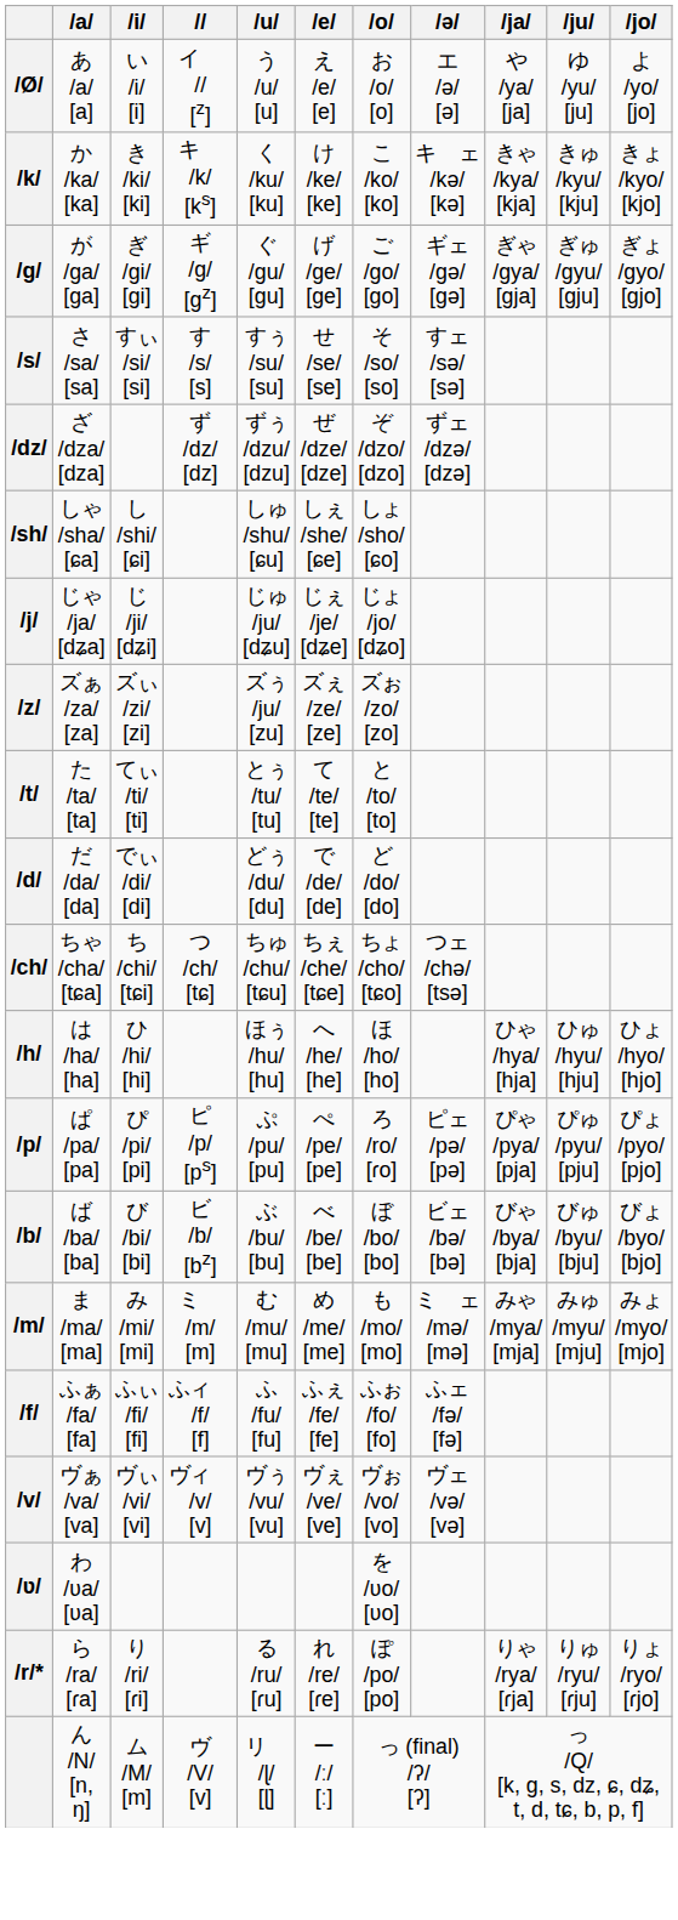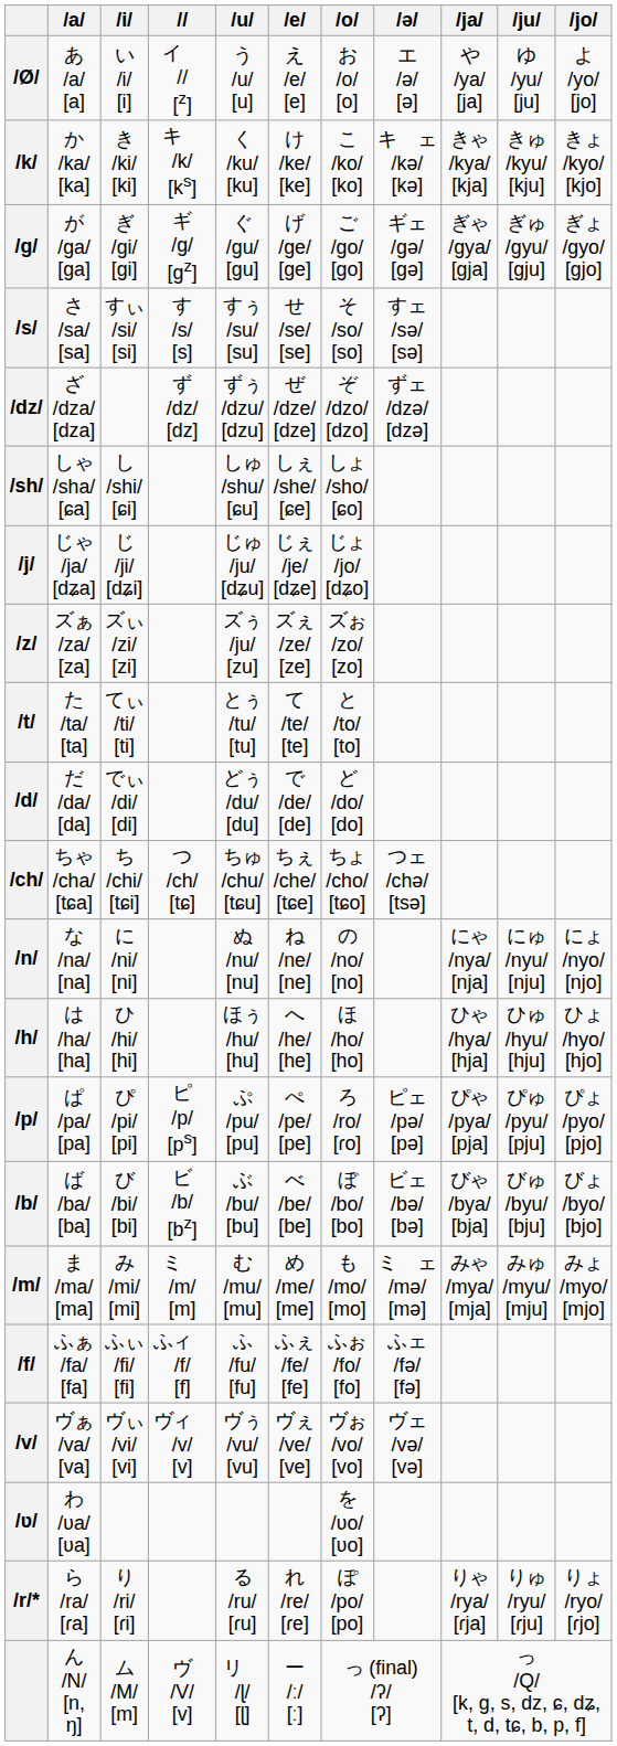 <table class="wikitable" style="text-align: center">
 <tr>
 <th></th>
 <th>/a/</th>
 <th>/i/</th>
 <th>//</th>
 <th>/u/</th>
 <th>/e/</th>
 <th>/o/</th>
 <th>/ə/</th>
 <th>/ja/</th>
 <th>/ju/</th>
 <th>/jo/</th>
 </tr>
 <tr>
 <th>/Ø/</th>
 <td>あ <br> /a/ <br> [a]</td>
 <td>い <br> /i/ <br> [i]</td>
 <td>イ゚ <br> // <br> [<sup>z</sup>]</td>
 <td>う <br> /u/ <br> [u]</td>
 <td>え <br> /e/ <br> [e]</td>
 <td>お <br> /o/ <br> [o]</td>
 <td>エ <br> /ə/ <br> [ə]</td>
 <td>や <br> /ya/ <br> [ja]</td>
 <td>ゆ <br> /yu/ <br> [ju]</td>
 <td>よ <br> /yo/ <br> [jo]</td>
 </tr>
 <tr>
 <th>/k/</th>
 <td>か <br> /ka/ <br> [ka]</td>
 <td>き <br> /ki/ <br> [ki]</td>
 <td>キ゚ <br> /k/ <br> [k<sup>s</sup>]</td>
 <td>く <br> /ku/ <br> [ku]</td>
 <td>け <br> /ke/ <br> [ke]</td>
 <td>こ  <br> /ko/ <br> [ko]</td>
 <td>キ゚ェ <br> /kə/ <br> [kə]</td>
 <td>きゃ <br> /kya/ <br> [kja]</td>
 <td>きゅ <br> /kyu/ <br> [kju]</td>
 <td>きょ <br> /kyo/ <br> [kjo]</td>
 </tr>
 <tr>
 <th>/g/</th>
 <td>が <br> /ga/ <br> [ga]</td>
 <td>ぎ <br> /gi/ <br> [gi]</td>
 <td>ギ <br> /g/ <br> [g<sup>z</sup>]</td>
 <td>ぐ <br> /gu/ <br> [gu]</td>
 <td>げ <br> /ge/ <br> [ge]</td>
 <td>ご<br> /go/ <br> [go]</td>
 <td>ギェ <br> /gə/ <br> [gə]</td>
 <td>ぎゃ <br> /gya/ <br> [gja]</td>
 <td>ぎゅ <br> /gyu/ <br> [gju]</td>
 <td>ぎょ <br> /gyo/ <br> [gjo]</td>
 </tr>
 <tr>
 <th>/s/</th>
 <td>さ <br> /sa/ <br> [sa]</td>
 <td>すぃ <br> /si/ <br> [si]</td>
 <td>す <br> /s/ <br> [s]</td>
 <td>すぅ <br> /su/ <br> [su]</td>
 <td>せ <br> /se/ <br> [se]</td>
 <td>そ <br> /so/ <br> [so]</td>
 <td>すェ <br> /sə/ <br> [sə]</td>
 <td></td>
 <td></td>
 <td></td>
 </tr>
 <tr>
 <th>/dz/</th>
 <td>ざ <br> /dza/ <br> [dza]</td>
 <td></td>
 <td>ず <br> /dz/ <br> [dz]</td>
 <td>ずぅ <br> /dzu/ <br> [dzu]</td>
 <td>ぜ <br> /dze/ <br> [dze]</td>
 <td>ぞ <br> /dzo/<br> [dzo]</td>
 <td>ずェ <br> /dzə/<br> [dzə]</td>
 <td></td>
 <td></td>
 <td></td>
 </tr>
 <tr>
 <th>/sh/</th>
 <td>しゃ <br> /sha/ <br> [ɕa]</td>
 <td>し <br> /shi/ <br> [ɕi]</td>
 <td></td>
 <td>しゅ <br> /shu/ <br> [ɕu]</td>
 <td>しぇ <br> /she/ <br> [ɕe]</td>
 <td>しょ <br> /sho/ <br> [ɕo]</td>
 <td></td>
 <td></td>
 <td></td>
 <td></td>
 </tr>
 <tr>
 <th>/j/</th>
 <td>じゃ <br> /ja/ <br> [dʑa]</td>
 <td>じ <br> /ji/ <br> [dʑi]</td>
 <td></td>
 <td>じゅ <br> /ju/ <br> [dʑu]</td>
 <td>じぇ <br> /je/ <br> [dʑe]</td>
 <td>じょ <br> /jo/ <br> [dʑo]</td>
 <td></td>
 <td></td>
 <td></td>
 <td></td>
 </tr>
 <tr>
 <th>/z/</th>
 <td>ズぁ <br> /za/ <br> [za]</td>
 <td>ズぃ <br> /zi/ <br> [zi]</td>
 <td></td>
 <td>ズぅ <br> /ju/ <br> [zu]</td>
 <td>ズぇ <br> /ze/ <br> [ze]</td>
 <td>ズぉ <br> /zo/ <br> [zo]</td>
 <td></td>
 <td></td>
 <td></td>
 <td></td>
 </tr>
 <tr>
 <th>/t/</th>
 <td>た <br> /ta/ <br> [ta]</td>
 <td>てぃ <br> /ti/ <br> [ti]</td>
 <td></td>
 <td>とぅ <br> /tu/ <br> [tu]</td>
 <td>て <br> /te/ <br> [te]</td>
 <td>と <br> /to/ <br> [to]</td>
 <td></td>
 <td></td>
 <td></td>
 <td></td>
 </tr>
 <tr>
 <th>/d/</th>
 <td>だ <br> /da/ <br> [da]</td>
 <td>でぃ <br> /di/ <br> [di]</td>
 <td></td>
 <td>どぅ <br> /du/ <br> [du]</td>
 <td>で <br> /de/ <br> [de]</td>
 <td>ど <br> /do/ <br> [do]</td>
 <td></td>
 <td></td>
 <td></td>
 <td></td>
 </tr>
 <tr>
 <th>/ch/</th>
 <td>ちゃ <br> /cha/ <br> [tɕa]</td>
 <td>ち <br> /chi/ <br> [tɕi]</td>
 <td>つ <br> /ch/ <br> [tɕ]</td>
 <td>ちゅ <br> /chu/ <br> [tɕu]</td>
 <td>ちぇ <br> /che/ <br> [tɕe]</td>
 <td>ちょ <br> /cho/ <br> [tɕo]</td>
 <td>つェ <br> /chə/ <br> [tsə]</td>
 <td></td>
 <td></td>
 <td></td>
 </tr>
 <tr>
+<th>/n/</th>
+<td>な <br> /na/ <br> [na]</td>
+<td>に <br> /ni/ <br> [ni]</td>
+<td></td>
+<td>ぬ <br> /nu/ <br> [nu]</td>
+<td>ね <br> /ne/ <br> [ne]</td>
+<td>の <br> /no/ <br> [no]</td>
+<td></td>
+<td>にゃ <br> /nya/ <br> [nja]</td>
+<td>にゅ <br> /nyu/ <br> [nju]</td>
+<td>にょ <br> /nyo/ <br> [njo]</td>
+</tr>
+<tr>
 <th>/h/</th>
 <td>は <br> /ha/ <br> [ha]</td>
 <td>ひ <br> /hi/ <br> [hi]</td>
 <td></td>
 <td>ほぅ <br> /hu/ <br> [hu]</td>
 <td>へ <br> /he/ <br> [he]</td>
 <td>ほ <br> /ho/ <br> [ho]</td>
 <td></td>
 <td>ひゃ <br> /hya/ <br> [hja]</td>
 <td>ひゅ <br> /hyu/ <br> [hju]</td>
 <td>ひょ <br> /hyo/ <br> [hjo]</td>
 </tr>
 <tr>
 <th>/p/</th>
 <td>ぱ <br> /pa/ <br> [pa]</td>
 <td>ぴ <br> /pi/ <br> [pi]</td>
 <td>ピ <br> /p/ <br> [p<sup>s</sup>]</td>
 <td>ぷ <br> /pu/ <br> [pu]</td>
 <td>ぺ <br> /pe/ <br> [pe]</td>
 <td>ろ <br> /ro/ <br> [ɾo]</td>
 <td>ピェ <br> /pə/ <br> [pə]</td>
 <td>ぴゃ <br> /pya/ <br> [pja]</td>
 <td>ぴゅ <br> /pyu/ <br> [pju]</td>
 <td>ぴょ <br> /pyo/ <br> [pjo]</td>
 </tr>
 <tr>
 <th>/b/</th>
 <td>ば <br> /ba/ <br> [ba]</td>
 <td>び <br> /bi/ <br> [bi]</td>
 <td>ビ <br> /b/ <br> [b<sup>z</sup>]</td>
 <td>ぶ <br> /bu/ <br> [bu]</td>
 <td>べ <br> /be/ <br> [be]</td>
 <td>ぼ <br> /bo/ <br> [bo]</td>
 <td>ビェ <br> /bə/ <br> [bə]</td>
 <td>びゃ <br> /bya/ <br> [bja]</td>
 <td>びゅ <br> /byu/ <br> [bju]</td>
 <td>びょ <br> /byo/ <br> [bjo]</td>
 </tr>
 <tr>
 <th>/m/</th>
 <td>ま <br> /ma/ <br> [ma]</td>
 <td>み <br> /mi/ <br> [mi]</td>
 <td>ミ゚ <br> /m/ <br> [m]</td>
 <td>む <br> /mu/ <br> [mu]</td>
 <td>め <br> /me/ <br> [me]</td>
 <td>も <br> /mo/ <br> [mo]</td>
 <td>ミ゚ェ <br> /mə/ <br> [mə]</td>
 <td>みゃ <br> /mya/ <br> [mja]</td>
 <td>みゅ <br> /myu/ <br> [mju]</td>
 <td>みょ <br> /myo/ <br> [mjo]</td>
 </tr>
 <tr>
 <th>/f/</th>
 <td>ふぁ <br> /fa/ <br> [fa]</td>
 <td>ふぃ <br> /fi/ <br> [fi]</td>
 <td>ふィ゚ <br> /f/ <br> [f]</td>
 <td>ふ <br> /fu/ <br> [fu]</td>
 <td>ふぇ <br> /fe/ <br> [fe]</td>
 <td>ふぉ <br> /fo/ <br> [fo]</td>
 <td>ふェ <br> /fə/ <br> [fə]</td>
 <td></td>
 <td></td>
 <td></td>
 </tr>
 <tr>
 <th>/v/</th>
 <td>ヴぁ <br> /va/ <br> [va]</td>
 <td>ヴぃ <br> /vi/ <br> [vi]</td>
 <td>ヴィ゚ <br> /v/ <br> [v]</td>
 <td>ヴぅ <br> /vu/ <br> [vu]</td>
 <td>ヴぇ <br> /ve/ <br> [ve]</td>
 <td>ヴぉ <br> /vo/ <br> [vo]</td>
 <td>ヴェ <br> /və/ <br> [və]</td>
 <td></td>
 <td></td>
 <td></td>
 </tr>
 <tr>
 <th>/ʋ/</th>
 <td>わ <br> /ʋa/ <br> [ʋa]</td>
 <td></td>
 <td></td>
 <td></td>
 <td></td>
 <td>を <br> /ʋo/ <br> [ʋo]</td>
 <td></td>
 <td></td>
 <td></td>
 <td></td>
 </tr>
 <tr>
 <th>/r/*</th>
 <td>ら <br> /ra/ <br> [ɾa]</td>
 <td>り <br> /ri/ <br> [ɾi]</td>
 <td></td>
 <td>る <br> /ru/ <br> [ɾu]</td>
 <td>れ <br> /re/ <br> [ɾe]</td>
 <td>ぽ <br> /po/ <br> [po]</td>
 <td></td>
 <td>りゃ <br> /rya/ <br> [ɾja]</td>
 <td>りゅ <br> /ryu/ <br> [ɾju]</td>
 <td>りょ <br> /ryo/ <br> [ɾjo]</td>
 </tr>
 <tr>
 <th></th>
 <td>ん <br> /N/ <br> [n,<br>ŋ]</td>
 <td>ム <br> /M/ <br> [m]</td>
 <td>ヴ <br> /V/ <br> [v]</td>
 <td>リ゚ <br> /ɭ/ <br> [ɭ]</td>
 <td>ー <br> /ː/ <br> [ː]</td>
 <td colspan="2">っ (final) <br> /ʔ/ <br> [ʔ]</td>
 <td colspan="3">っ <br> /Q/ <br> [k, g, s, dz, ɕ, dʑ, <br> t, d, tɕ, b, p, f]</td>
 </tr>
 </table>
